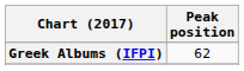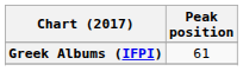 <table class="wikitable sortable plainrowheaders" style="text-align:center">
 <tr>
 <th scope="col">Chart (2017)</th>
 <th scope="col">Peak<br>position</th>
 </tr>
 <tr>
 </tr>
 <tr>
 </tr>
 <tr>
 </tr>
 <tr>
 </tr>
 <tr>
 </tr>
 <tr>
 </tr>
 <tr>
 </tr>
 <tr>
 <th scope="row">Greek Albums (<a href='#'>IFPI</a>)</th>
-<td>62</td>
+<td>61</td>
 </tr>
 <tr>
 </tr>
 <tr>
 </tr>
 <tr>
 </tr>
 <tr>
 </tr>
 <tr>
 </tr>
 <tr>
 </tr>
 <tr>
 </tr>
 <tr>
 </tr>
 <tr>
 </tr>
 <tr>
 </tr>
 </table>
